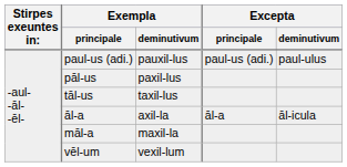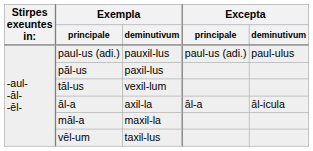 <table class="wikitable">
 <tr style="background:#ccccff;">
 <th rowspan=2 style="border-right:2px solid grey;">Stirpes <br> exeuntes <br> in:</th>
 <th colspan=2>Exempla</th>
 <th colspan=2 style="border-left:2px solid grey;">Excepta</th>
 </tr>
 <tr style="background:#ccccff;">
 <th><small>principale</small></th>
 <th><small>deminutivum</small></th>
 <th style="border-left:2px solid grey;"><small>principale</small></th>
 <th><small>deminutivum</small></th>
 </tr>
 <tr style="background:#efefef; border-top:2px solid grey;">
 <td rowspan=6 style="border-right:2px solid grey;">-aul-<br>-āl-<br>-ēl-</td>
 <td>paul-us (adi.)</td>
 <td>pauxil-lus</td>
 <td style="border-left:2px solid grey;">paul-us (adi.)</td>
 <td>paul-ulus</td>
 </tr>
 <tr style="background:#efefef;">
 <td>pāl-us</td>
 <td>paxil-lus</td>
 <td style="border-left:2px solid grey;"></td>
 <td></td>
 </tr>
 <tr style="background:#efefef;">
 <td>tāl-us</td>
-<td>taxil-lus</td>
+<td>vexil-lum</td>
 <td style="border-left:2px solid grey;"></td>
 <td></td>
 </tr>
 <tr style="background:#efefef;">
 <td>āl-a</td>
 <td>axil-la</td>
 <td style="border-left:2px solid grey;">āl-a</td>
 <td>āl-icula</td>
 </tr>
 <tr style="background:#efefef;">
 <td>māl-a</td>
 <td>maxil-la</td>
 <td style="border-left:2px solid grey;"></td>
 <td></td>
 </tr>
 <tr style="background:#efefef;">
 <td>vēl-um</td>
-<td>vexil-lum</td>
+<td>taxil-lus</td>
 <td style="border-left:2px solid grey;"></td>
 <td></td>
 </tr>
 </table>
